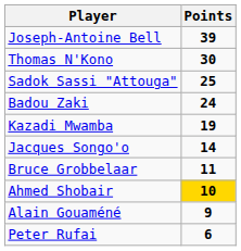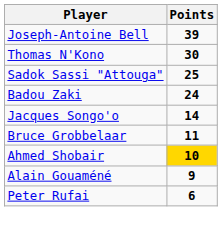 <table class="wikitable" style="text-align: center">
 <tr>
 <th>Player</th>
 <th>Points</th>
 </tr>
 <tr>
 <td align=left> <a href='#'>Joseph-Antoine Bell</a></td>
 <td><strong>39</strong></td>
 </tr>
 <tr>
 <td align=left> <a href='#'>Thomas N'Kono</a></td>
 <td><strong>30</strong></td>
 </tr>
 <tr>
 <td align=left> <a href='#'>Sadok Sassi "Attouga"</a></td>
 <td><strong>25</strong></td>
 </tr>
 <tr>
 <td align=left> <a href='#'>Badou Zaki</a></td>
 <td><strong>24</strong></td>
 </tr>
 <tr>
-<td align=left> <a href='#'>Kazadi Mwamba</a></td>
-<td><strong>19</strong></td>
-</tr>
-<tr>
 <td align=left> <a href='#'>Jacques Songo'o</a></td>
 <td><strong>14</strong></td>
 </tr>
 <tr>
 <td align=left> <a href='#'>Bruce Grobbelaar</a></td>
 <td><strong>11</strong></td>
 </tr>
 <tr>
 <td align=left> <a href='#'>Ahmed Shobair</a></td>
 <td style="background: gold;"><strong>10</strong></td>
 </tr>
 <tr>
 <td align=left> <a href='#'>Alain Gouaméné</a></td>
 <td><strong>9</strong></td>
 </tr>
 <tr>
 <td align=left> <a href='#'>Peter Rufai</a></td>
 <td><strong>6</strong></td>
 </tr>
 </table>
